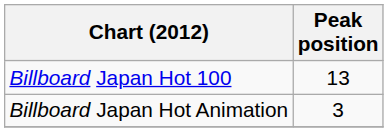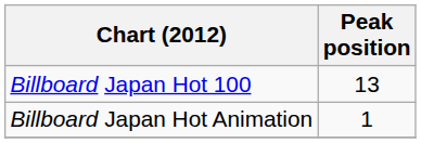 <table class="wikitable sortable">
 <tr>
 <th align="left">Chart (2012)</th>
 <th style="text-align:center;">Peak<br>position</th>
 </tr>
 <tr>
 <td><em><a href='#'>Billboard</a></em> <a href='#'>Japan Hot 100</a></td>
 <td align="center">13</td>
 </tr>
 <tr>
 <td><em>Billboard</em> Japan Hot Animation</td>
-<td align="center">3</td>
+<td align="center">1</td>
 </tr>
 <tr>
 </tr>
 </table>
